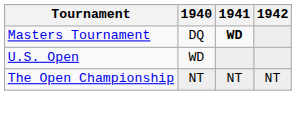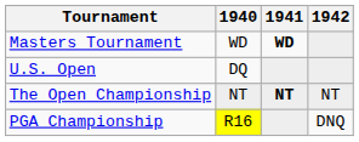 <table class="wikitable" style="font-size:95%;text-align:center;">
 <tr>
 <th>Tournament</th>
 <th>1940</th>
 <th>1941</th>
 <th>1942</th>
 </tr>
 <tr>
 <td align=left><a href='#'>Masters Tournament</a></td>
-<td>DQ</td>
+<td>WD</td>
 <td><strong>WD</strong></td>
 <td style="background:#eeeeee;"></td>
 </tr>
 <tr>
 <td align=left><a href='#'>U.S. Open</a></td>
-<td>WD</td>
+<td>DQ</td>
 <td style="background:#eeeeee;"></td>
 <td style="background:#eeeeee;"></td>
 </tr>
 <tr>
 <td align=left><a href='#'>The Open Championship</a></td>
 <td style="background:#eeeeee;">NT</td>
-<td style="background:#eeeeee;">NT</td>
+<td style="background:#eeeeee;"><strong>NT</strong></td>
 <td style="background:#eeeeee;">NT</td>
 </tr>
+<tr>
+<td align=left><a href='#'>PGA Championship</a></td>
+<td style="background:yellow;">R16</td>
+<td style="background:#eeeeee;"></td>
+<td>DNQ</td>
+</tr>
 </table>
